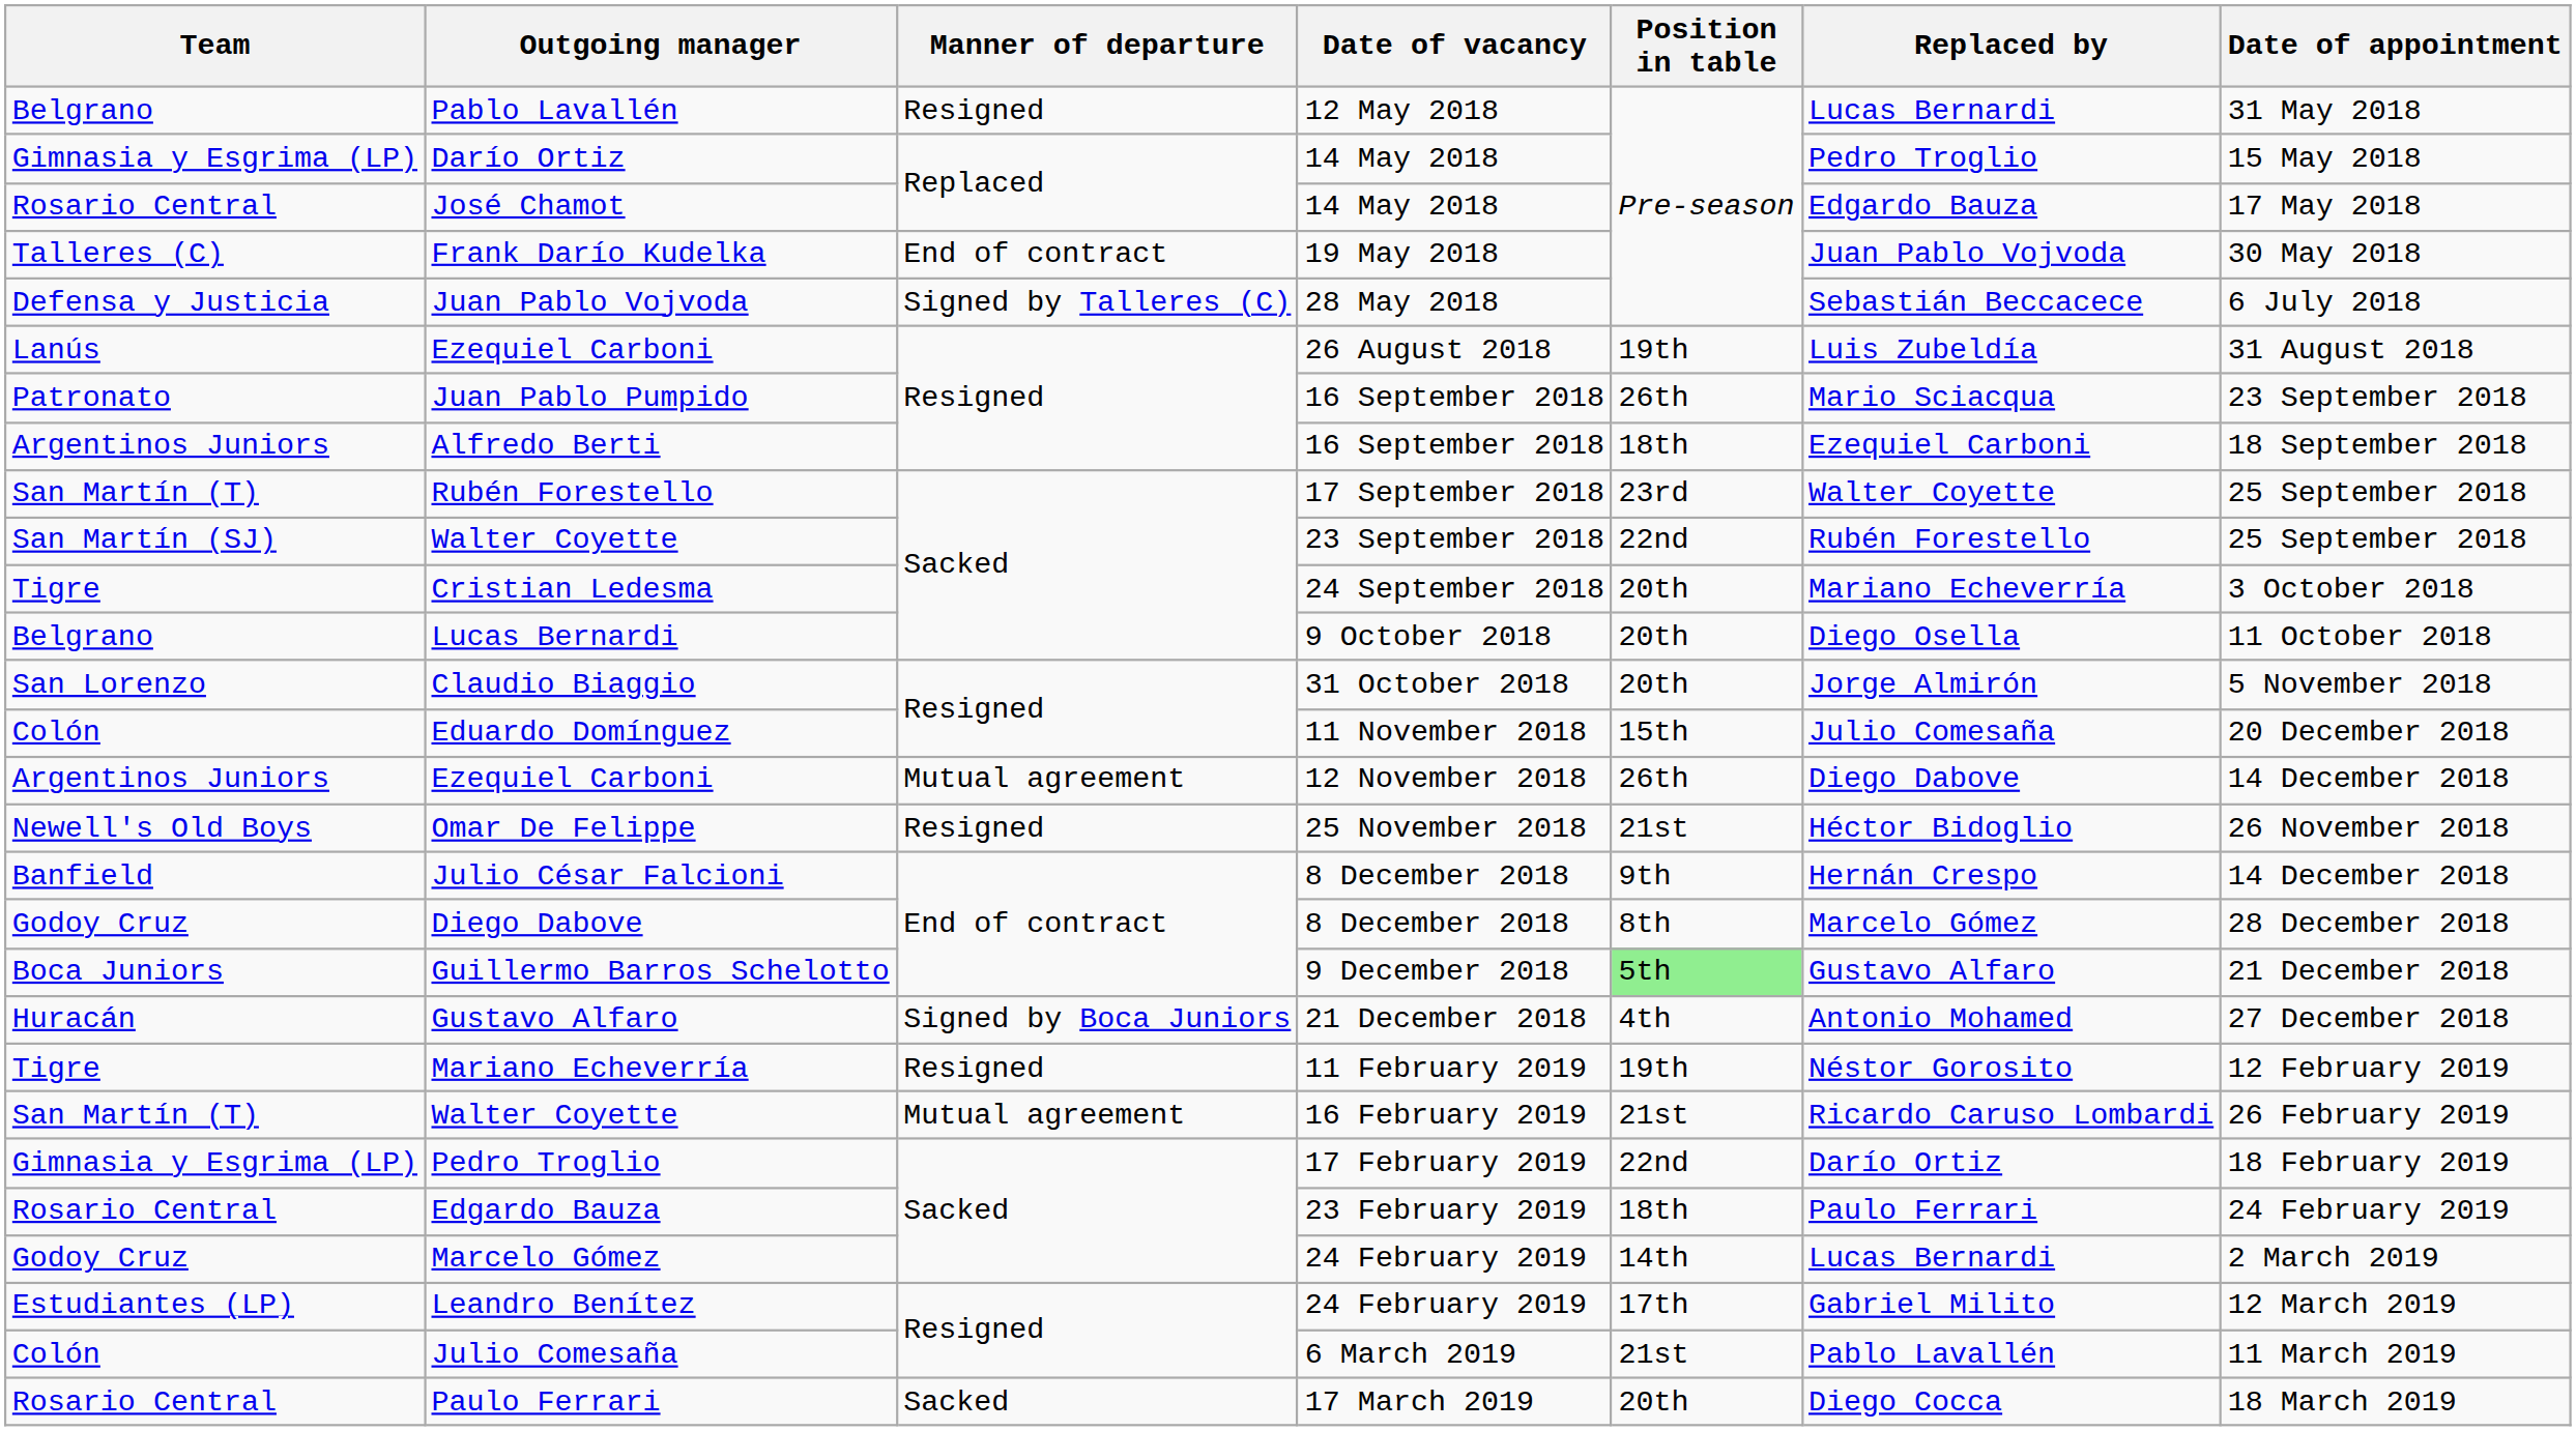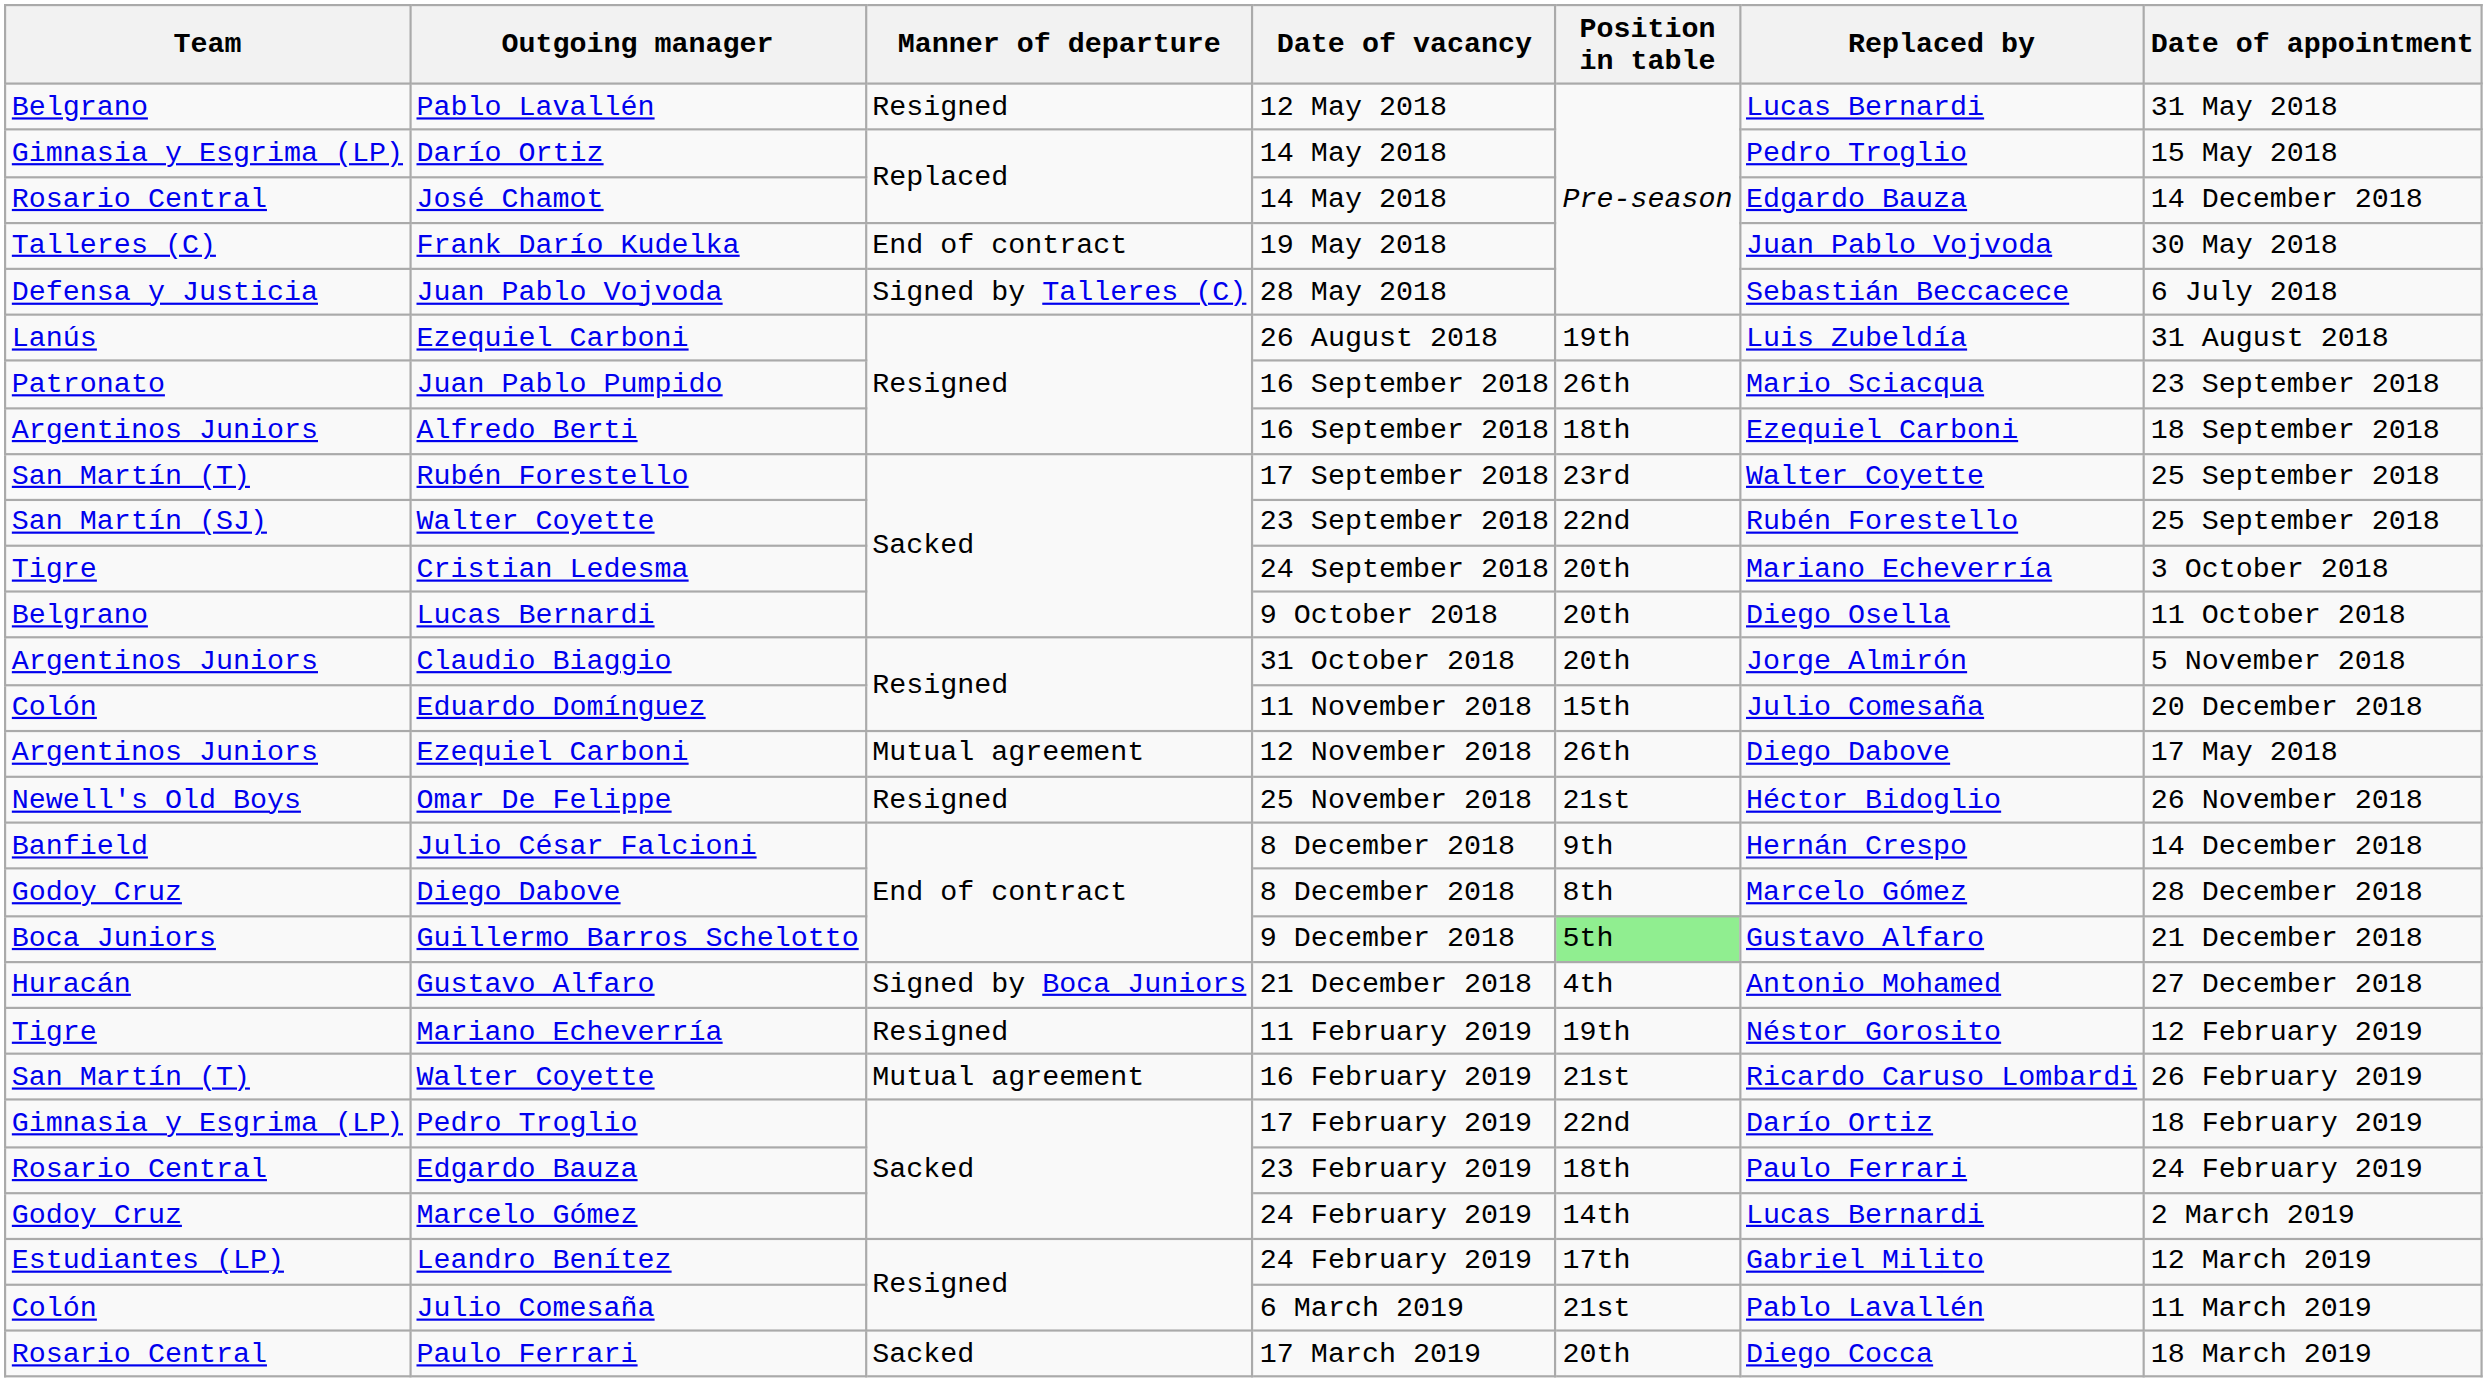 <table class="wikitable">
 <tr>
 <th>Team</th>
 <th>Outgoing manager</th>
 <th>Manner of departure</th>
 <th>Date of vacancy</th>
 <th>Position<br>in table</th>
 <th>Replaced by</th>
 <th>Date of appointment</th>
 </tr>
 <tr>
 <td><a href='#'>Belgrano</a></td>
 <td> <a href='#'>Pablo Lavallén</a></td>
 <td>Resigned</td>
 <td>12 May 2018</td>
 <td rowspan=5><em>Pre-season</em></td>
 <td> <a href='#'>Lucas Bernardi</a> </td>
 <td>31 May 2018</td>
 </tr>
 <tr>
 <td><a href='#'>Gimnasia y Esgrima (LP)</a></td>
 <td> <a href='#'>Darío Ortiz</a></td>
 <td rowspan=2>Replaced</td>
 <td>14 May 2018</td>
 <td> <a href='#'>Pedro Troglio</a></td>
 <td>15 May 2018</td>
 </tr>
 <tr>
 <td><a href='#'>Rosario Central</a></td>
 <td> <a href='#'>José Chamot</a></td>
 <td>14 May 2018</td>
 <td> <a href='#'>Edgardo Bauza</a></td>
-<td>17 May 2018</td>
+<td>14 December 2018</td>
 </tr>
 <tr>
 <td><a href='#'>Talleres (C)</a></td>
 <td> <a href='#'>Frank Darío Kudelka</a></td>
 <td>End of contract</td>
 <td>19 May 2018</td>
 <td> <a href='#'>Juan Pablo Vojvoda</a></td>
 <td>30 May 2018</td>
 </tr>
 <tr>
 <td><a href='#'>Defensa y Justicia</a></td>
 <td> <a href='#'>Juan Pablo Vojvoda</a></td>
 <td>Signed by <a href='#'>Talleres (C)</a></td>
 <td>28 May 2018</td>
 <td> <a href='#'>Sebastián Beccacece</a></td>
 <td>6 July 2018</td>
 </tr>
 <tr>
 <td><a href='#'>Lanús</a></td>
 <td> <a href='#'>Ezequiel Carboni</a></td>
 <td rowspan=3>Resigned</td>
 <td>26 August 2018</td>
 <td>19th</td>
 <td> <a href='#'>Luis Zubeldía</a> </td>
 <td>31 August 2018</td>
 </tr>
 <tr>
 <td><a href='#'>Patronato</a></td>
 <td> <a href='#'>Juan Pablo Pumpido</a></td>
 <td>16 September 2018</td>
 <td>26th</td>
 <td> <a href='#'>Mario Sciacqua</a> </td>
 <td>23 September 2018</td>
 </tr>
 <tr>
 <td><a href='#'>Argentinos Juniors</a></td>
 <td> <a href='#'>Alfredo Berti</a></td>
 <td>16 September 2018</td>
 <td>18th</td>
 <td> <a href='#'>Ezequiel Carboni</a></td>
 <td>18 September 2018</td>
 </tr>
 <tr>
 <td><a href='#'>San Martín (T)</a></td>
 <td> <a href='#'>Rubén Forestello</a></td>
 <td rowspan=4>Sacked</td>
 <td>17 September 2018</td>
 <td>23rd</td>
 <td> <a href='#'>Walter Coyette</a> </td>
 <td>25 September 2018</td>
 </tr>
 <tr>
 <td><a href='#'>San Martín (SJ)</a></td>
 <td> <a href='#'>Walter Coyette</a></td>
 <td>23 September 2018</td>
 <td>22nd</td>
 <td> <a href='#'>Rubén Forestello</a></td>
 <td>25 September 2018</td>
 </tr>
 <tr>
 <td><a href='#'>Tigre</a></td>
 <td> <a href='#'>Cristian Ledesma</a></td>
 <td>24 September 2018</td>
 <td>20th</td>
 <td> <a href='#'>Mariano Echeverría</a> </td>
 <td>3 October 2018</td>
 </tr>
 <tr>
 <td><a href='#'>Belgrano</a></td>
 <td> <a href='#'>Lucas Bernardi</a></td>
 <td>9 October 2018</td>
 <td>20th</td>
 <td> <a href='#'>Diego Osella</a></td>
 <td>11 October 2018</td>
 </tr>
 <tr>
-<td><a href='#'>San Lorenzo</a></td>
+<td><a href='#'>Argentinos Juniors</a></td>
 <td> <a href='#'>Claudio Biaggio</a></td>
 <td rowspan=2>Resigned</td>
 <td>31 October 2018</td>
 <td>20th</td>
 <td> <a href='#'>Jorge Almirón</a> </td>
 <td>5 November 2018</td>
 </tr>
 <tr>
 <td><a href='#'>Colón</a></td>
 <td> <a href='#'>Eduardo Domínguez</a></td>
 <td>11 November 2018</td>
 <td>15th</td>
 <td> <a href='#'>Julio Comesaña</a> </td>
 <td>20 December 2018</td>
 </tr>
 <tr>
 <td><a href='#'>Argentinos Juniors</a></td>
 <td> <a href='#'>Ezequiel Carboni</a></td>
 <td>Mutual agreement</td>
 <td>12 November 2018</td>
 <td>26th</td>
 <td> <a href='#'>Diego Dabove</a> </td>
-<td>14 December 2018</td>
+<td>17 May 2018</td>
 </tr>
 <tr>
 <td><a href='#'>Newell's Old Boys</a></td>
 <td> <a href='#'>Omar De Felippe</a></td>
 <td>Resigned</td>
 <td>25 November 2018</td>
 <td>21st</td>
 <td> <a href='#'>Héctor Bidoglio</a> </td>
 <td>26 November 2018</td>
 </tr>
 <tr>
 <td><a href='#'>Banfield</a></td>
 <td> <a href='#'>Julio César Falcioni</a></td>
 <td rowspan=3>End of contract</td>
 <td>8 December 2018</td>
 <td>9th</td>
 <td> <a href='#'>Hernán Crespo</a></td>
 <td>14 December 2018</td>
 </tr>
 <tr>
 <td><a href='#'>Godoy Cruz</a></td>
 <td> <a href='#'>Diego Dabove</a></td>
 <td>8 December 2018</td>
 <td>8th</td>
 <td> <a href='#'>Marcelo Gómez</a></td>
 <td>28 December 2018</td>
 </tr>
 <tr>
 <td><a href='#'>Boca Juniors</a></td>
 <td> <a href='#'>Guillermo Barros Schelotto</a></td>
 <td>9 December 2018</td>
 <td style="background: lightgreen;">5th</td>
 <td> <a href='#'>Gustavo Alfaro</a></td>
 <td>21 December 2018</td>
 </tr>
 <tr>
 <td><a href='#'>Huracán</a></td>
 <td> <a href='#'>Gustavo Alfaro</a></td>
 <td>Signed by <a href='#'>Boca Juniors</a></td>
 <td>21 December 2018</td>
 <td>4th</td>
 <td> <a href='#'>Antonio Mohamed</a></td>
 <td>27 December 2018</td>
 </tr>
 <tr>
 <td><a href='#'>Tigre</a></td>
 <td> <a href='#'>Mariano Echeverría</a></td>
 <td>Resigned</td>
 <td>11 February 2019</td>
 <td>19th</td>
 <td> <a href='#'>Néstor Gorosito</a></td>
 <td>12 February 2019</td>
 </tr>
 <tr>
 <td><a href='#'>San Martín (T)</a></td>
 <td> <a href='#'>Walter Coyette</a></td>
 <td>Mutual agreement</td>
 <td>16 February 2019</td>
 <td>21st</td>
 <td> <a href='#'>Ricardo Caruso Lombardi</a> </td>
 <td>26 February 2019</td>
 </tr>
 <tr>
 <td><a href='#'>Gimnasia y Esgrima (LP)</a></td>
 <td> <a href='#'>Pedro Troglio</a></td>
 <td rowspan=3>Sacked</td>
 <td>17 February 2019</td>
 <td>22nd</td>
 <td> <a href='#'>Darío Ortiz</a></td>
 <td>18 February 2019</td>
 </tr>
 <tr>
 <td><a href='#'>Rosario Central</a></td>
 <td> <a href='#'>Edgardo Bauza</a></td>
 <td>23 February 2019</td>
 <td>18th</td>
 <td> <a href='#'>Paulo Ferrari</a></td>
 <td>24 February 2019</td>
 </tr>
 <tr>
 <td><a href='#'>Godoy Cruz</a></td>
 <td> <a href='#'>Marcelo Gómez</a></td>
 <td>24 February 2019</td>
 <td>14th</td>
 <td> <a href='#'>Lucas Bernardi</a> </td>
 <td>2 March 2019</td>
 </tr>
 <tr>
 <td><a href='#'>Estudiantes (LP)</a></td>
 <td> <a href='#'>Leandro Benítez</a></td>
 <td rowspan=2>Resigned</td>
 <td>24 February 2019</td>
 <td>17th</td>
 <td> <a href='#'>Gabriel Milito</a> </td>
 <td>12 March 2019</td>
 </tr>
 <tr>
 <td><a href='#'>Colón</a></td>
 <td> <a href='#'>Julio Comesaña</a></td>
 <td>6 March 2019</td>
 <td>21st</td>
 <td> <a href='#'>Pablo Lavallén</a> </td>
 <td>11 March 2019</td>
 </tr>
 <tr>
 <td><a href='#'>Rosario Central</a></td>
 <td> <a href='#'>Paulo Ferrari</a></td>
 <td>Sacked</td>
 <td>17 March 2019</td>
 <td>20th</td>
 <td> <a href='#'>Diego Cocca</a></td>
 <td>18 March 2019</td>
 </tr>
 </table>
